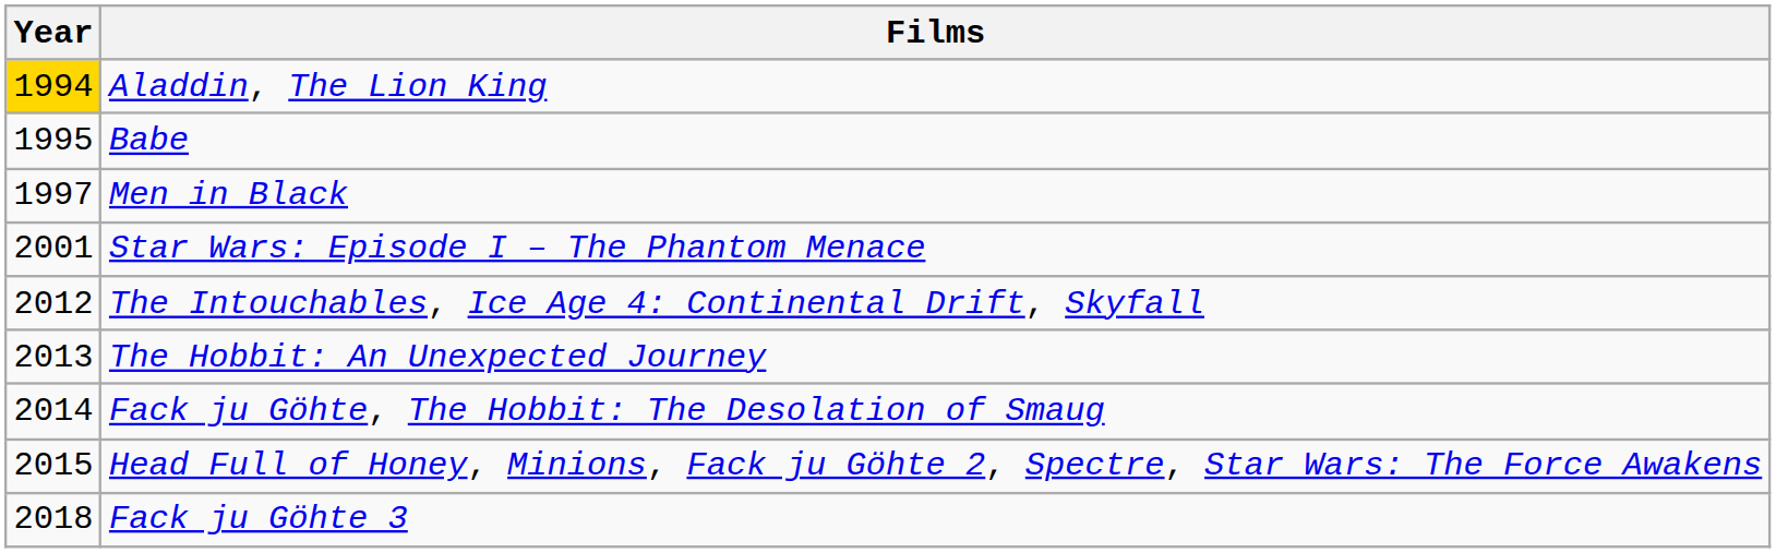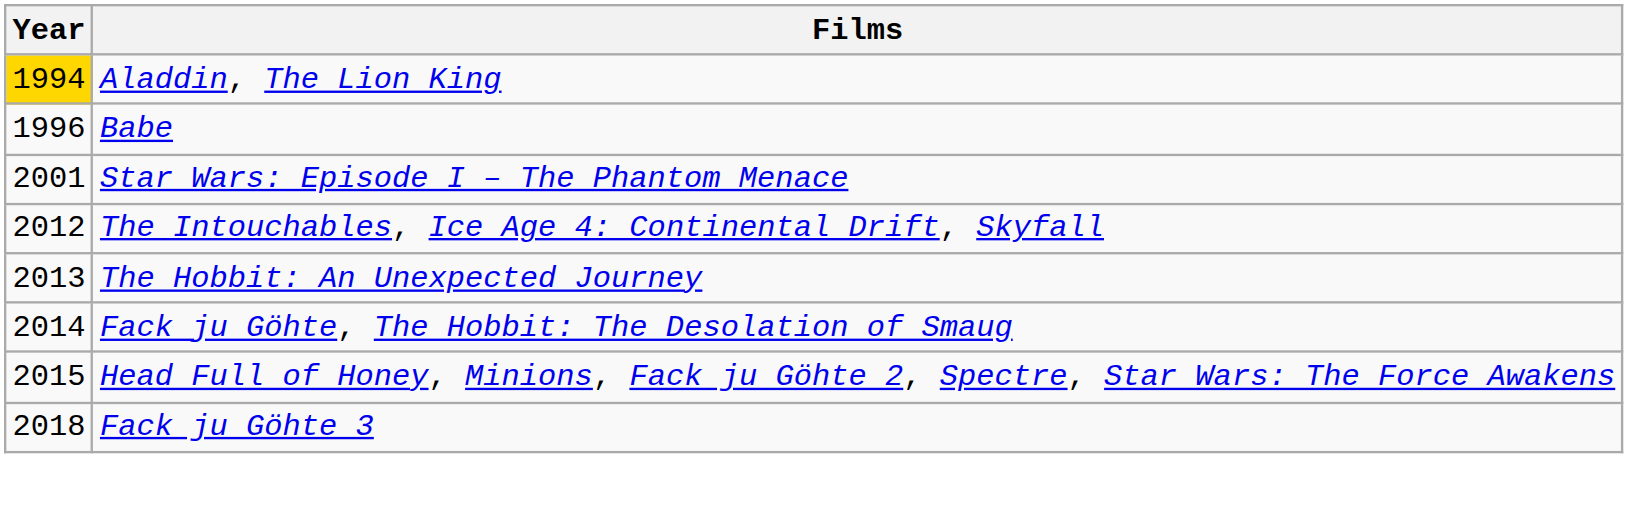 <table class="wikitable">
 <tr>
 <th>Year</th>
 <th>Films</th>
 </tr>
 <tr>
 <td style="background: gold;">1994</td>
 <td><em><a href='#'>Aladdin</a></em>, <em><a href='#'>The Lion King</a></em></td>
 </tr>
 <tr>
-<td>1995</td>
+<td>1996</td>
 <td><em><a href='#'>Babe</a></em></td>
-</tr>
-<tr>
-<td>1997</td>
-<td><em><a href='#'>Men in Black</a></em></td>
 </tr>
 <tr>
 <td>2001</td>
 <td><em><a href='#'>Star Wars: Episode I – The Phantom Menace</a></em></td>
 </tr>
 <tr>
 <td>2012</td>
 <td><em><a href='#'>The Intouchables</a></em>, <em><a href='#'>Ice Age 4: Continental Drift</a></em>, <em><a href='#'>Skyfall</a></em></td>
 </tr>
 <tr>
 <td>2013</td>
 <td><em><a href='#'>The Hobbit: An Unexpected Journey</a></em></td>
 </tr>
 <tr>
 <td>2014</td>
 <td><em><a href='#'>Fack ju Göhte</a></em>, <em><a href='#'>The Hobbit: The Desolation of Smaug</a></em></td>
 </tr>
 <tr>
 <td>2015</td>
 <td><em><a href='#'>Head Full of Honey</a></em>, <em><a href='#'>Minions</a></em>, <em><a href='#'>Fack ju Göhte 2</a></em>, <em><a href='#'>Spectre</a></em>, <em><a href='#'>Star Wars: The Force Awakens</a></em></td>
 </tr>
 <tr>
 <td>2018</td>
 <td><em><a href='#'>Fack ju Göhte 3</a></em></td>
 </tr>
 </table>
